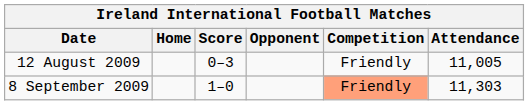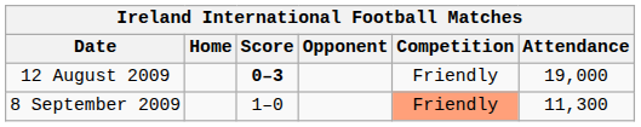 <table class="wikitable" style="font-size: 95%;text-align: center;">
 <tr>
 <th colspan=6>Ireland International Football Matches</th>
 </tr>
 <tr>
 <th>Date</th>
 <th>Home</th>
 <th>Score</th>
 <th>Opponent</th>
 <th>Competition</th>
 <th>Attendance</th>
 </tr>
 <tr>
 <td>12 August 2009</td>
 <td></td>
-<td>0–3</td>
+<td><strong>0–3</strong></td>
 <td><strong></strong></td>
 <td>Friendly</td>
-<td>11,005</td>
+<td>19,000</td>
 </tr>
 <tr>
 <td>8 September 2009</td>
 <td><strong></strong></td>
 <td>1–0</td>
 <td></td>
 <td style="background: lightsalmon;">Friendly</td>
-<td>11,303</td>
+<td>11,300</td>
 </tr>
 </table>
